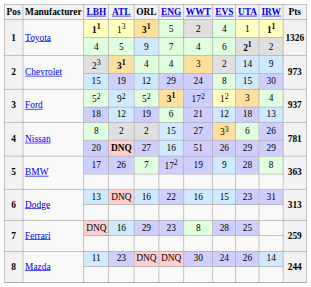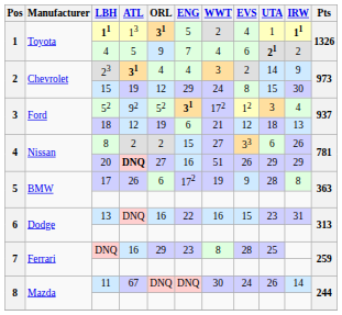 <table class="wikitable" style="font-size:85%;text-align:center">
 <tr>
 <th>Pos</th>
 <th>Manufacturer</th>
 <th><a href='#'>LBH</a></th>
 <th><a href='#'>ATL</a></th>
 <th>ORL</th>
 <th><a href='#'>ENG</a></th>
 <th><a href='#'>WWT</a></th>
 <th><a href='#'>EVS</a></th>
 <th><a href='#'>UTA</a></th>
 <th><a href='#'>IRW</a></th>
 <th>Pts</th>
 </tr>
 <tr>
 <th rowspan=2>1</th>
 <td rowspan=2 align=left> <a href='#'>Toyota</a></td>
 <td style="background:#ffffbf;"><strong>1<sup>1</sup></strong></td>
 <td style="background:#ffffbf;">1<sup>3</sup></td>
 <td style="background:#ffdf9f;"><strong>3<sup>1</sup></strong></td>
 <td style="background:#dfffdf;">5</td>
 <td style="background:#dfdfdf;">2</td>
 <td style="background:#dfffdf;">4</td>
 <td style="background:#ffffbf;">1</td>
 <td style="background:#ffffbf;"><strong>1<sup>1</sup></strong></td>
 <th rowspan=2>1326</th>
 </tr>
 <tr>
 <td style="background:#dfffdf;">4</td>
 <td style="background:#dfffdf;">5</td>
 <td style="background:#cfeaff;">9</td>
 <td style="background:#dfffdf;">7</td>
 <td style="background:#dfffdf;">4</td>
 <td style="background:#dfffdf;">6</td>
 <td style="background:#dfdfdf;"><strong>2<sup>1</sup></strong></td>
 <td style="background:#dfdfdf;">2</td>
 </tr>
 <tr>
 <th rowspan=2>2</th>
 <td rowspan=2 align=left> <a href='#'>Chevrolet</a></td>
 <td style="background:#dfdfdf;">2<sup>3</sup></td>
 <td style="background:#ffdf9f;"><strong>3<sup>1</sup></strong></td>
 <td style="background:#dfffdf;">4</td>
 <td style="background:#dfffdf;">4</td>
 <td style="background:#ffdf9f;">3</td>
 <td style="background:#dfdfdf;">2</td>
 <td style="background:#cfeaff;">14</td>
 <td style="background:#cfeaff;">9</td>
 <th rowspan=2>973</th>
 </tr>
 <tr>
 <td style="background:#cfeaff;">15</td>
 <td style="background:#cfcfff;">19</td>
 <td style="background:#cfeaff;">12</td>
 <td style="background:#cfcfff;">29</td>
 <td style="background:#cfcfff;">24</td>
 <td style="background:#dfffdf;">8</td>
 <td style="background:#cfeaff;">15</td>
 <td style="background:#cfcfff;">30</td>
 </tr>
 <tr>
 <th rowspan=2>3</th>
 <td rowspan=2 align=left> <a href='#'>Ford</a></td>
 <td style="background:#dfffdf;">5<sup>2</sup></td>
 <td style="background:#cfeaff;">9<sup>2</sup></td>
 <td style="background:#dfffdf;">5<sup>2</sup></td>
 <td style="background:#ffdf9f;"><strong>3<sup>1</sup></strong></td>
 <td style="background:#cfcfff;">17<sup>2</sup></td>
 <td style="background:#ffffbf;">1<sup>2</sup></td>
 <td style="background:#ffdf9f;">3</td>
 <td style="background:#dfffdf;">4</td>
 <th rowspan=2>937</th>
 </tr>
 <tr>
 <td style="background:#cfcfff;">18</td>
 <td style="background:#cfeaff;">12</td>
 <td style="background:#cfcfff;">19</td>
 <td style="background:#dfffdf;">6</td>
 <td style="background:#cfcfff;">21</td>
 <td style="background:#cfeaff;">12</td>
 <td style="background:#cfcfff;">18</td>
 <td style="background:#cfeaff;">13</td>
 </tr>
 <tr>
 <th rowspan=2>4</th>
 <td rowspan=2 align=left> <a href='#'>Nissan</a></td>
 <td style="background:#dfffdf;">8</td>
 <td style="background:#dfdfdf;">2</td>
 <td style="background:#dfdfdf;">2</td>
 <td style="background:#cfeaff;">15</td>
 <td style="background:#cfcfff;">27</td>
 <td style="background:#ffdf9f;">3<sup>3</sup></td>
 <td style="background:#dfffdf;">6</td>
 <td style="background:#cfcfff;">26</td>
 <th rowspan=2>781</th>
 </tr>
 <tr>
 <td style="background:#cfcfff;">20</td>
 <td style="background:#ffcfcf;"><strong>DNQ</strong></td>
 <td style="background:#cfcfff;">27</td>
 <td style="background:#cfeaff;">16</td>
 <td style="background:#cfcfff;">51</td>
 <td style="background:#cfcfff;">26</td>
 <td style="background:#cfcfff;">29</td>
 <td style="background:#cfcfff;">29</td>
 </tr>
 <tr>
 <th rowspan=2>5</th>
 <td rowspan=2 align=left> <a href='#'>BMW</a></td>
 <td style="background:#cfcfff;">17</td>
 <td style="background:#cfcfff;">26</td>
-<td style="background:#dfffdf;">7</td>
+<td style="background:#dfffdf;">6</td>
 <td style="background:#cfcfff;">17<sup>2</sup></td>
 <td style="background:#cfcfff;">19</td>
 <td style="background:#cfeaff;">9</td>
 <td style="background:#cfcfff;">28</td>
 <td style="background:#dfffdf;">8</td>
 <th rowspan=2>363</th>
 </tr>
 <tr>
 <td> </td>
 <td> </td>
 <td> </td>
 <td> </td>
 <td> </td>
 <td> </td>
 <td> </td>
 <td> </td>
 </tr>
 <tr>
 <th rowspan=2>6</th>
 <td rowspan=2 align=left> <a href='#'>Dodge</a></td>
 <td style="background:#cfeaff;">13</td>
 <td style="background:#ffcfcf;">DNQ</td>
 <td style="background:#cfeaff;">16</td>
 <td style="background:#cfcfff;">22</td>
 <td style="background:#cfeaff;">16</td>
 <td style="background:#cfeaff;">15</td>
 <td style="background:#cfcfff;">23</td>
 <td style="background:#cfcfff;">31</td>
 <th rowspan=2>313</th>
 </tr>
 <tr>
 <td> </td>
 <td> </td>
 <td> </td>
 <td> </td>
 <td> </td>
 <td> </td>
 <td> </td>
 <td> </td>
 </tr>
 <tr>
 <th rowspan=2>7</th>
 <td rowspan=2 align=left> <a href='#'>Ferrari</a></td>
 <td style="background:#ffcfcf;">DNQ</td>
 <td style="background:#cfeaff;">16</td>
 <td style="background:#cfcfff;">29</td>
 <td style="background:#cfcfff;">23</td>
 <td style="background:#dfffdf;">8</td>
 <td style="background:#cfcfff;">28</td>
 <td style="background:#cfcfff;">25</td>
 <td> </td>
 <th rowspan=2>259</th>
 </tr>
 <tr>
 <td> </td>
 <td> </td>
 <td> </td>
 <td> </td>
 <td> </td>
 <td> </td>
 <td> </td>
 <td> </td>
 </tr>
 <tr>
 <th rowspan=2>8</th>
 <td rowspan=2 align=left> <a href='#'>Mazda</a></td>
 <td style="background:#cfeaff;">11</td>
-<td style="background:#cfcfff;">23</td>
+<td style="background:#cfcfff;">67</td>
 <td style="background:#ffcfcf;">DNQ</td>
 <td style="background:#ffcfcf;">DNQ</td>
 <td style="background:#cfcfff;">30</td>
 <td style="background:#cfcfff;">24</td>
 <td style="background:#cfcfff;">26</td>
 <td style="background:#cfeaff;">14</td>
 <th rowspan=2>244</th>
 </tr>
 <tr>
 <td> </td>
 <td> </td>
 <td> </td>
 <td> </td>
 <td> </td>
 <td> </td>
 <td> </td>
 <td> </td>
 </tr>
 <tr>
 </tr>
 </table>
